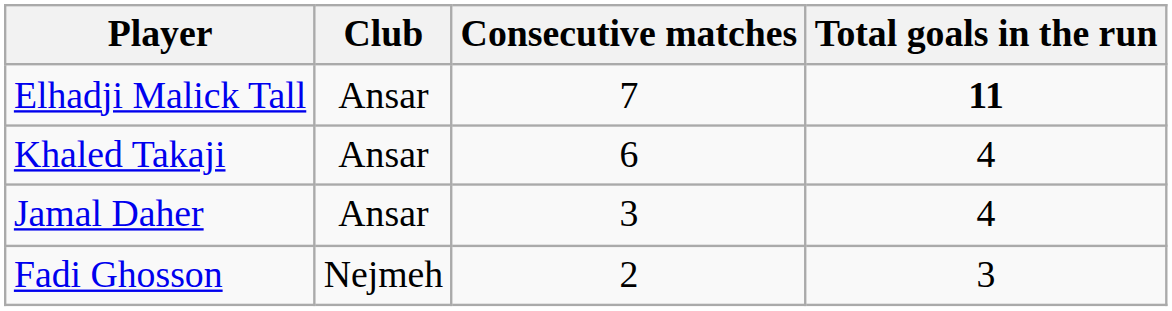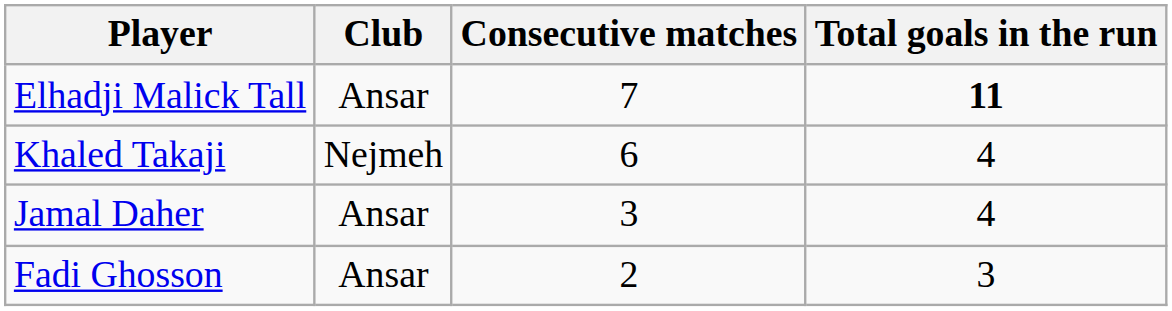 <table class="wikitable">
 <tr>
 <th>Player</th>
 <th>Club</th>
 <th>Consecutive matches</th>
 <th>Total goals in the run</th>
 </tr>
 <tr>
 <td style="text-align:left;"> <a href='#'>Elhadji Malick Tall</a></td>
 <td style="text-align:center;">Ansar</td>
 <td style="text-align:center;">7</td>
 <td style="text-align:center;"><strong>11</strong></td>
 </tr>
 <tr>
 <td style="text-align:left;"> <a href='#'>Khaled Takaji</a></td>
-<td style="text-align:center;">Ansar</td>
+<td style="text-align:center;">Nejmeh</td>
 <td style="text-align:center;">6</td>
 <td style="text-align:center;">4</td>
 </tr>
 <tr>
 <td style="text-align:left;"> <a href='#'>Jamal Daher</a></td>
 <td style="text-align:center;">Ansar</td>
 <td style="text-align:center;">3</td>
 <td style="text-align:center;">4</td>
 </tr>
 <tr>
 <td style="text-align:left;"> <a href='#'>Fadi Ghosson</a></td>
-<td style="text-align:center;">Nejmeh</td>
+<td style="text-align:center;">Ansar</td>
 <td style="text-align:center;">2</td>
 <td style="text-align:center;">3</td>
 </tr>
 </table>
